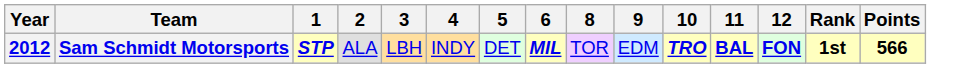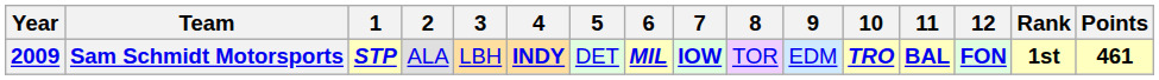 <table class="wikitable" style="text-align:center; font-size:85%">
 <tr>
 <th>Year</th>
 <th>Team</th>
 <th>1</th>
 <th>2</th>
 <th>3</th>
 <th>4</th>
 <th>5</th>
 <th>6</th>
+<th>7</th>
 <th>8</th>
 <th>9</th>
 <th>10</th>
 <th>11</th>
 <th>12</th>
 <th>Rank</th>
 <th>Points</th>
 </tr>
 <tr>
-<th><a href='#'>2012</a></th>
+<th><a href='#'>2009</a></th>
 <th nowrap><a href='#'>Sam Schmidt Motorsports</a></th>
 <td style="background:#FFFFBF;"><strong><em><a href='#'>STP</a></em></strong><br></td>
 <td style="background:#DFDFDF;"><a href='#'>ALA</a><br></td>
 <td style="background:#FFDF9F;"><a href='#'>LBH</a><br></td>
-<td style="background:#FFDF9F;"><a href='#'>INDY</a><br></td>
+<td style="background:#FFDF9F;"><strong><a href='#'>INDY</a><br></strong></td>
 <td style="background:#DFFFDF;"><a href='#'>DET</a><br></td>
 <td style="background:#FFFFBF;"><strong><em><a href='#'>MIL</a></em></strong><br></td>
+<td style="background:#DFFFDF;"><strong><a href='#'>IOW</a></strong><br></td>
 <td style="background:#EFCFFF;"><a href='#'>TOR</a><br></td>
 <td style="background:#CFEAFF;"><a href='#'>EDM</a><br></td>
 <td style="background:#FFFFBF;"><strong><em><a href='#'>TRO</a></em></strong><br></td>
 <td style="background:#FFFFBF;"><strong><a href='#'>BAL</a></strong><br></td>
 <td style="background:#DFFFDF;"><strong><a href='#'>FON</a><br></strong></td>
 <th style="background:#FFFFBF;">1st</th>
-<th style="background:#FFFFBF;">566</th>
+<th style="background:#FFFFBF;">461</th>
 </tr>
 </table>
